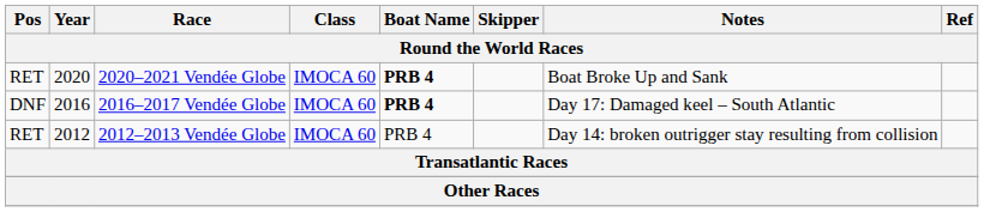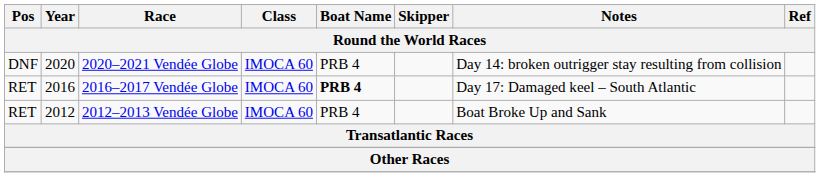 <table class="wikitable sortable">
 <tr>
 <th>Pos</th>
 <th>Year</th>
 <th>Race</th>
 <th>Class</th>
 <th>Boat Name</th>
 <th>Skipper</th>
 <th>Notes</th>
 <th>Ref</th>
 </tr>
 <tr>
 <th colspan = 8><strong>Round the World Races</strong></th>
 </tr>
 <tr>
-<td>RET</td>
+<td>DNF</td>
 <td>2020</td>
 <td><a href='#'>2020–2021 Vendée Globe</a></td>
 <td><a href='#'>IMOCA 60</a></td>
-<td><strong>PRB 4</strong></td>
+<td>PRB 4</td>
 <td></td>
-<td>Boat Broke Up and Sank</td>
+<td>Day 14: broken outrigger stay resulting from collision</td>
 <td></td>
 </tr>
 <tr>
-<td>DNF</td>
+<td>RET</td>
 <td>2016</td>
 <td><a href='#'>2016–2017 Vendée Globe</a></td>
 <td><a href='#'>IMOCA 60</a></td>
 <td><strong>PRB 4</strong></td>
 <td></td>
 <td>Day 17: Damaged keel – South Atlantic</td>
 <td></td>
 </tr>
 <tr>
 <td>RET</td>
 <td>2012</td>
 <td><a href='#'>2012–2013 Vendée Globe</a></td>
 <td><a href='#'>IMOCA 60</a></td>
 <td>PRB 4</td>
 <td></td>
-<td>Day 14: broken outrigger stay resulting from collision</td>
+<td>Boat Broke Up and Sank</td>
 <td></td>
 </tr>
 <tr>
 <th colspan = 8><strong>Transatlantic Races</strong></th>
 </tr>
 <tr>
 </tr>
 <tr>
 <th colspan = 8><strong>Other Races</strong></th>
 </tr>
 <tr>
 </tr>
 <tr>
 </tr>
 </table>
